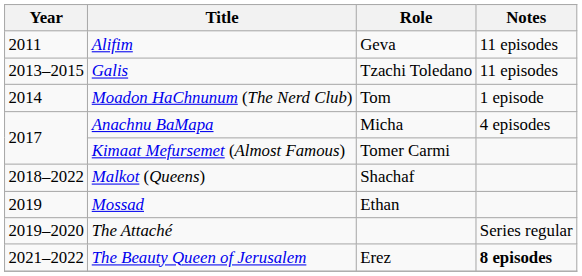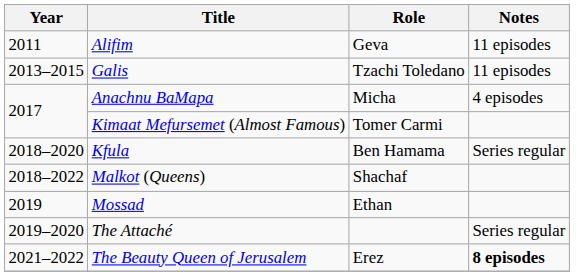 <table class="wikitable sortable">
 <tr>
 <th>Year</th>
 <th>Title</th>
 <th>Role</th>
 <th>Notes</th>
 </tr>
 <tr>
 <td>2011</td>
 <td><em><a href='#'>Alifim</a></em></td>
 <td>Geva</td>
 <td>11 episodes</td>
 </tr>
 <tr>
 <td>2013–2015</td>
 <td><em><a href='#'>Galis</a></em></td>
 <td>Tzachi Toledano</td>
 <td>11 episodes</td>
 </tr>
 <tr>
-<td>2014</td>
-<td><em><a href='#'>Moadon HaChnunum</a></em> (<em>The Nerd Club</em>)</td>
-<td>Tom</td>
-<td>1 episode</td>
-</tr>
-<tr>
 <td rowspan=2>2017</td>
 <td><em><a href='#'>Anachnu BaMapa</a></em></td>
 <td>Micha</td>
 <td>4 episodes</td>
 </tr>
 <tr>
 <td><em><a href='#'>Kimaat Mefursemet</a></em> (<em>Almost Famous</em>)</td>
 <td>Tomer Carmi</td>
 <td></td>
+</tr>
+<tr>
+<td>2018–2020</td>
+<td><em><a href='#'>Kfula</a></em></td>
+<td>Ben Hamama</td>
+<td>Series regular</td>
 </tr>
 <tr>
 <td>2018–2022</td>
 <td><em><a href='#'>Malkot</a></em> (<em>Queens</em>)</td>
 <td>Shachaf</td>
 <td></td>
 </tr>
 <tr>
 <td>2019</td>
 <td><em><a href='#'>Mossad</a></em></td>
 <td>Ethan</td>
 <td></td>
 </tr>
 <tr>
 <td>2019–2020</td>
 <td><em>The Attaché</em></td>
 <td></td>
 <td>Series regular</td>
 </tr>
 <tr>
 <td>2021–2022</td>
 <td><em><a href='#'>The Beauty Queen of Jerusalem</a></em></td>
 <td>Erez</td>
 <td><strong>8 episodes</strong></td>
 </tr>
 <tr>
 </tr>
 </table>
